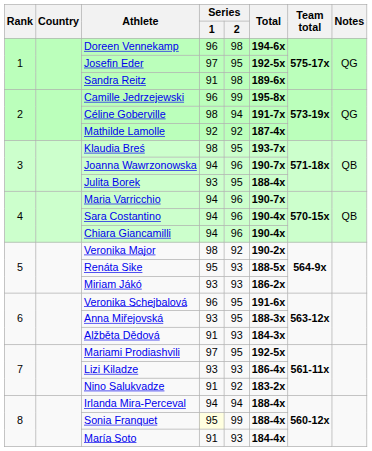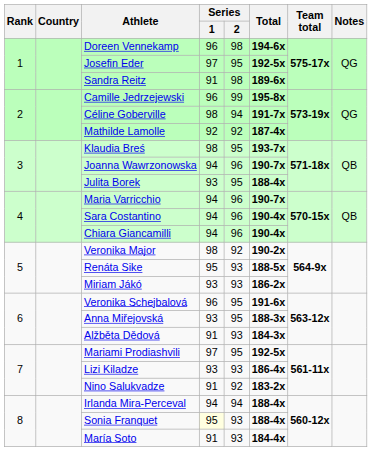 <table class="wikitable sortable" style="text-align:center">
 <tr>
 <th rowspan=2>Rank</th>
 <th rowspan=2>Country</th>
 <th rowspan=2>Athlete</th>
 <th colspan=2>Series</th>
 <th rowspan=2>Total</th>
 <th rowspan=2>Team<br>total</th>
 <th rowspan=2 class=unsortable>Notes</th>
 </tr>
 <tr>
 <th width="30px">1</th>
 <th width="30px">2</th>
 </tr>
 <tr bgcolor=bbffbb>
 <td rowspan=3>1</td>
 <td rowspan=3 align=left></td>
 <td align=left><a href='#'>Doreen Vennekamp</a></td>
 <td>96</td>
 <td>98</td>
 <td><strong>194-6x</strong></td>
 <td rowspan=3><strong>575-17x</strong></td>
 <td rowspan=3>QG</td>
 </tr>
 <tr bgcolor=bbffbb>
 <td align=left><a href='#'>Josefin Eder</a></td>
 <td>97</td>
 <td>95</td>
 <td><strong>192-5x</strong></td>
 </tr>
 <tr bgcolor=bbffbb>
 <td align=left><a href='#'>Sandra Reitz</a></td>
 <td>91</td>
 <td>98</td>
 <td><strong>189-6x</strong></td>
 </tr>
 <tr bgcolor=bbffbb>
 <td rowspan=3>2</td>
 <td rowspan=3 align=left></td>
 <td align=left><a href='#'>Camille Jedrzejewski</a></td>
 <td>96</td>
 <td>99</td>
 <td><strong>195-8x</strong></td>
 <td rowspan=3><strong>573-19x</strong></td>
 <td rowspan=3>QG</td>
 </tr>
 <tr bgcolor=bbffbb>
 <td align=left><a href='#'>Céline Goberville</a></td>
 <td>98</td>
 <td>94</td>
 <td><strong>191-7x</strong></td>
 </tr>
 <tr bgcolor=bbffbb>
 <td align=left><a href='#'>Mathilde Lamolle</a></td>
 <td>92</td>
 <td>92</td>
 <td><strong>187-4x</strong></td>
 </tr>
 <tr bgcolor=ccffcc>
 <td rowspan=3>3</td>
 <td rowspan=3 align=left></td>
 <td align=left><a href='#'>Klaudia Breś</a></td>
 <td>98</td>
 <td>95</td>
 <td><strong>193-7x</strong></td>
 <td rowspan=3><strong>571-18x</strong></td>
 <td rowspan=3>QB</td>
 </tr>
 <tr bgcolor=ccffcc>
 <td align=left><a href='#'>Joanna Wawrzonowska</a></td>
 <td>94</td>
 <td>96</td>
 <td><strong>190-7x</strong></td>
 </tr>
 <tr bgcolor=ccffcc>
 <td align=left><a href='#'>Julita Borek</a></td>
 <td>93</td>
 <td>95</td>
 <td><strong>188-4x</strong></td>
 </tr>
 <tr bgcolor=ccffcc>
 <td rowspan=3>4</td>
 <td rowspan=3 align=left></td>
 <td align=left><a href='#'>Maria Varricchio</a></td>
 <td>94</td>
 <td>96</td>
 <td><strong>190-7x</strong></td>
 <td rowspan=3><strong>570-15x</strong></td>
 <td rowspan=3>QB</td>
 </tr>
 <tr bgcolor=ccffcc>
 <td align=left><a href='#'>Sara Costantino</a></td>
 <td>94</td>
 <td>96</td>
 <td><strong>190-4x</strong></td>
 </tr>
 <tr bgcolor=ccffcc>
 <td align=left><a href='#'>Chiara Giancamilli</a></td>
 <td>94</td>
 <td>96</td>
 <td><strong>190-4x</strong></td>
 </tr>
 <tr>
 <td rowspan=3>5</td>
 <td rowspan=3 align=left></td>
 <td align=left><a href='#'>Veronika Major</a></td>
 <td>98</td>
 <td>92</td>
 <td><strong>190-2x</strong></td>
 <td rowspan=3><strong>564-9x</strong></td>
 <td rowspan=3></td>
 </tr>
 <tr>
 <td align=left><a href='#'>Renáta Sike</a></td>
 <td>95</td>
 <td>93</td>
 <td><strong>188-5x</strong></td>
 </tr>
 <tr>
 <td align=left><a href='#'>Miriam Jákó</a></td>
 <td>93</td>
 <td>93</td>
 <td><strong>186-2x</strong></td>
 </tr>
 <tr>
 <td rowspan=3>6</td>
 <td rowspan=3 align=left></td>
 <td align=left><a href='#'>Veronika Schejbalová</a></td>
 <td>96</td>
 <td>95</td>
 <td><strong>191-6x</strong></td>
 <td rowspan=3><strong>563-12x</strong></td>
 <td rowspan=3></td>
 </tr>
 <tr>
 <td align=left><a href='#'>Anna Miřejovská</a></td>
 <td>93</td>
 <td>95</td>
 <td><strong>188-3x</strong></td>
 </tr>
 <tr>
 <td align=left><a href='#'>Alžběta Dědová</a></td>
 <td>91</td>
 <td>93</td>
 <td><strong>184-3x</strong></td>
 </tr>
 <tr>
 <td rowspan=3>7</td>
 <td rowspan=3 align=left></td>
 <td align=left><a href='#'>Mariami Prodiashvili</a></td>
 <td>97</td>
 <td>95</td>
 <td><strong>192-5x</strong></td>
 <td rowspan=3><strong>561-11x</strong></td>
 <td rowspan=3></td>
 </tr>
 <tr>
 <td align=left><a href='#'>Lizi Kiladze</a></td>
 <td>93</td>
 <td>93</td>
 <td><strong>186-4x</strong></td>
 </tr>
 <tr>
 <td align=left><a href='#'>Nino Salukvadze</a></td>
 <td>91</td>
 <td>92</td>
 <td><strong>183-2x</strong></td>
 </tr>
 <tr>
 <td rowspan=3>8</td>
 <td rowspan=3 align=left></td>
 <td align=left><a href='#'>Irlanda Mira-Perceval</a></td>
 <td>94</td>
 <td>94</td>
 <td><strong>188-4x</strong></td>
 <td rowspan=3><strong>560-12x</strong></td>
 <td rowspan=3></td>
 </tr>
 <tr>
 <td align=left><a href='#'>Sonia Franquet</a></td>
 <td style="background: lightyellow;">95</td>
-<td>99</td>
+<td>93</td>
 <td><strong>188-4x</strong></td>
 </tr>
 <tr>
 <td align=left><a href='#'>María Soto</a></td>
 <td>91</td>
 <td>93</td>
 <td><strong>184-4x</strong></td>
 </tr>
 </table>
